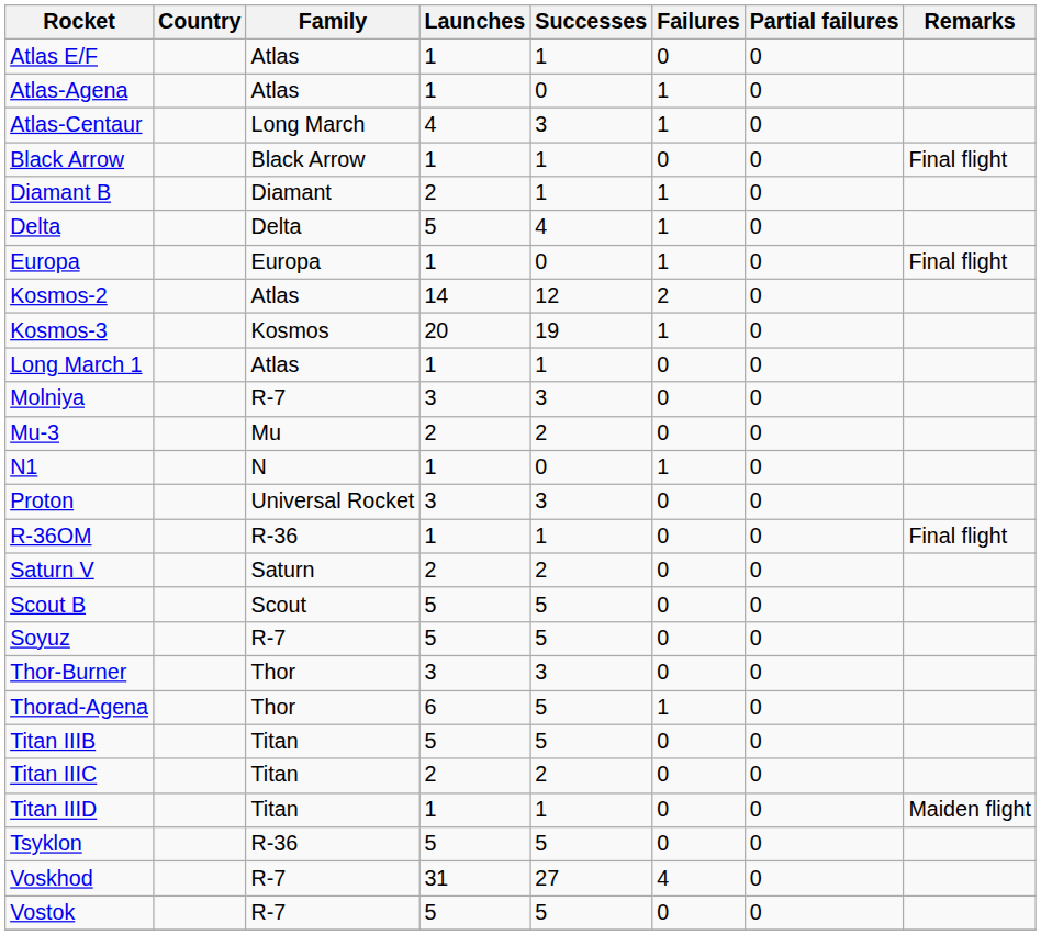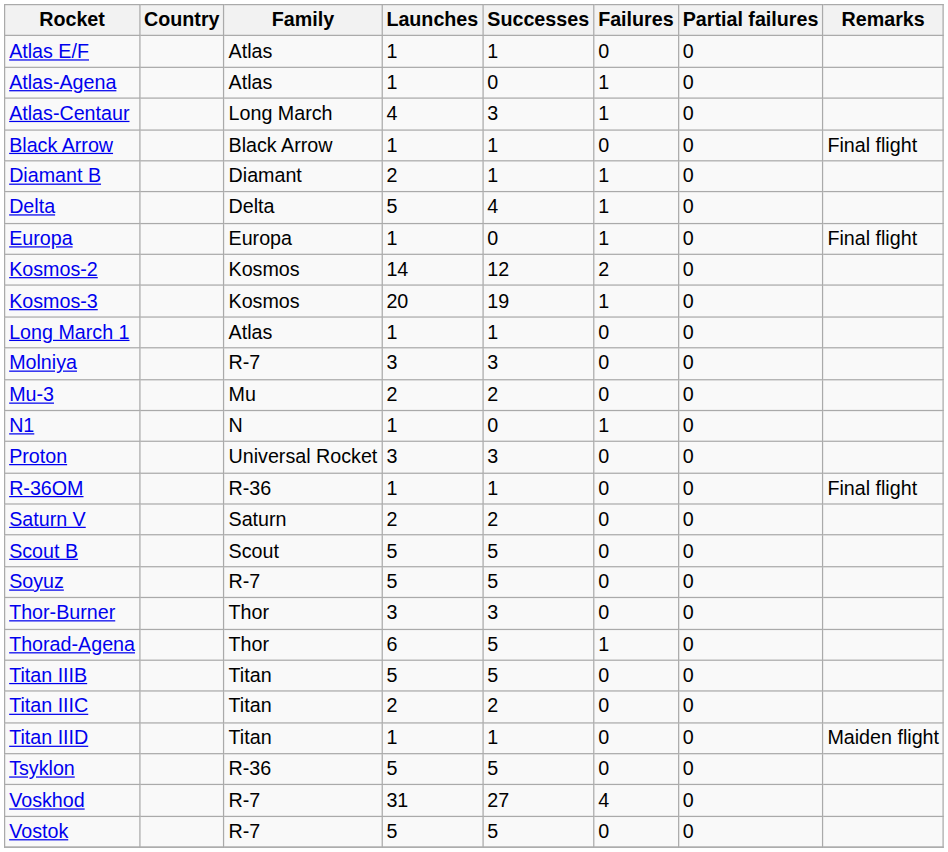 <table class="wikitable sortable">
 <tr>
 <th>Rocket</th>
 <th>Country</th>
 <th>Family</th>
 <th>Launches</th>
 <th>Successes</th>
 <th>Failures</th>
 <th>Partial failures</th>
 <th>Remarks</th>
 </tr>
 <tr>
 <td><a href='#'>Atlas E/F</a></td>
 <td></td>
 <td>Atlas</td>
 <td>1</td>
 <td>1</td>
 <td>0</td>
 <td>0</td>
 <td></td>
 </tr>
 <tr>
 <td><a href='#'>Atlas-Agena</a></td>
 <td></td>
 <td>Atlas</td>
 <td>1</td>
 <td>0</td>
 <td>1</td>
 <td>0</td>
 <td></td>
 </tr>
 <tr>
 <td><a href='#'>Atlas-Centaur</a></td>
 <td></td>
 <td>Long March</td>
 <td>4</td>
 <td>3</td>
 <td>1</td>
 <td>0</td>
 <td></td>
 </tr>
 <tr>
 <td><a href='#'>Black Arrow</a></td>
 <td></td>
 <td>Black Arrow</td>
 <td>1</td>
 <td>1</td>
 <td>0</td>
 <td>0</td>
 <td>Final flight</td>
 </tr>
 <tr>
 <td><a href='#'>Diamant B</a></td>
 <td></td>
 <td>Diamant</td>
 <td>2</td>
 <td>1</td>
 <td>1</td>
 <td>0</td>
 <td></td>
 </tr>
 <tr>
 <td><a href='#'>Delta</a></td>
 <td></td>
 <td>Delta</td>
 <td>5</td>
 <td>4</td>
 <td>1</td>
 <td>0</td>
 <td></td>
 </tr>
 <tr>
 <td><a href='#'>Europa</a></td>
 <td></td>
 <td>Europa</td>
 <td>1</td>
 <td>0</td>
 <td>1</td>
 <td>0</td>
 <td>Final flight</td>
 </tr>
 <tr>
 <td><a href='#'>Kosmos-2</a></td>
 <td></td>
-<td>Atlas</td>
+<td>Kosmos</td>
 <td>14</td>
 <td>12</td>
 <td>2</td>
 <td>0</td>
 <td></td>
 </tr>
 <tr>
 <td><a href='#'>Kosmos-3</a></td>
 <td></td>
 <td>Kosmos</td>
 <td>20</td>
 <td>19</td>
 <td>1</td>
 <td>0</td>
 <td></td>
 </tr>
 <tr>
 <td><a href='#'>Long March 1</a></td>
 <td></td>
 <td>Atlas</td>
 <td>1</td>
 <td>1</td>
 <td>0</td>
 <td>0</td>
 <td></td>
 </tr>
 <tr>
 <td><a href='#'>Molniya</a></td>
 <td></td>
 <td>R-7</td>
 <td>3</td>
 <td>3</td>
 <td>0</td>
 <td>0</td>
 <td></td>
 </tr>
 <tr>
 <td><a href='#'>Mu-3</a></td>
 <td></td>
 <td>Mu</td>
 <td>2</td>
 <td>2</td>
 <td>0</td>
 <td>0</td>
 <td></td>
 </tr>
 <tr>
 <td><a href='#'>N1</a></td>
 <td></td>
 <td>N</td>
 <td>1</td>
 <td>0</td>
 <td>1</td>
 <td>0</td>
 <td></td>
 </tr>
 <tr>
 <td><a href='#'>Proton</a></td>
 <td></td>
 <td>Universal Rocket</td>
 <td>3</td>
 <td>3</td>
 <td>0</td>
 <td>0</td>
 <td></td>
 </tr>
 <tr>
 <td><a href='#'>R-36OM</a></td>
 <td></td>
 <td>R-36</td>
 <td>1</td>
 <td>1</td>
 <td>0</td>
 <td>0</td>
 <td>Final flight</td>
 </tr>
 <tr>
 <td><a href='#'>Saturn V</a></td>
 <td></td>
 <td>Saturn</td>
 <td>2</td>
 <td>2</td>
 <td>0</td>
 <td>0</td>
 <td></td>
 </tr>
 <tr>
 <td><a href='#'>Scout B</a></td>
 <td></td>
 <td>Scout</td>
 <td>5</td>
 <td>5</td>
 <td>0</td>
 <td>0</td>
 <td></td>
 </tr>
 <tr>
 <td><a href='#'>Soyuz</a></td>
 <td></td>
 <td>R-7</td>
 <td>5</td>
 <td>5</td>
 <td>0</td>
 <td>0</td>
 <td></td>
 </tr>
 <tr>
 <td><a href='#'>Thor-Burner</a></td>
 <td></td>
 <td>Thor</td>
 <td>3</td>
 <td>3</td>
 <td>0</td>
 <td>0</td>
 <td></td>
 </tr>
 <tr>
 <td><a href='#'>Thorad-Agena</a></td>
 <td></td>
 <td>Thor</td>
 <td>6</td>
 <td>5</td>
 <td>1</td>
 <td>0</td>
 <td></td>
 </tr>
 <tr>
 <td><a href='#'>Titan IIIB</a></td>
 <td></td>
 <td>Titan</td>
 <td>5</td>
 <td>5</td>
 <td>0</td>
 <td>0</td>
 <td></td>
 </tr>
 <tr>
 <td><a href='#'>Titan IIIC</a></td>
 <td></td>
 <td>Titan</td>
 <td>2</td>
 <td>2</td>
 <td>0</td>
 <td>0</td>
 <td></td>
 </tr>
 <tr>
 <td><a href='#'>Titan IIID</a></td>
 <td></td>
 <td>Titan</td>
 <td>1</td>
 <td>1</td>
 <td>0</td>
 <td>0</td>
 <td>Maiden flight</td>
 </tr>
 <tr>
 <td><a href='#'>Tsyklon</a></td>
 <td></td>
 <td>R-36</td>
 <td>5</td>
 <td>5</td>
 <td>0</td>
 <td>0</td>
 <td></td>
 </tr>
 <tr>
 <td><a href='#'>Voskhod</a></td>
 <td></td>
 <td>R-7</td>
 <td>31</td>
 <td>27</td>
 <td>4</td>
 <td>0</td>
 <td></td>
 </tr>
 <tr>
 <td><a href='#'>Vostok</a></td>
 <td></td>
 <td>R-7</td>
 <td>5</td>
 <td>5</td>
 <td>0</td>
 <td>0</td>
 <td></td>
 </tr>
 <tr>
 </tr>
 </table>
